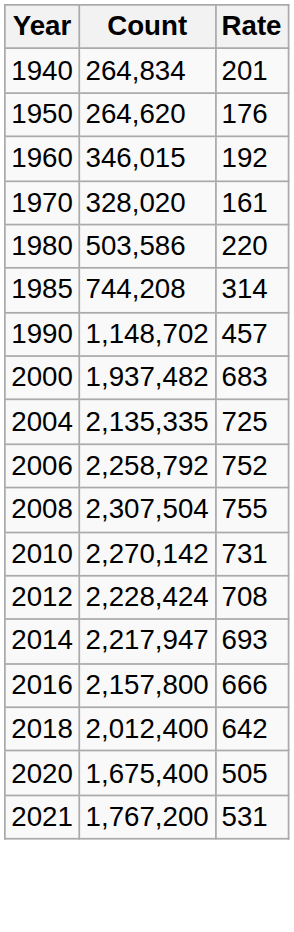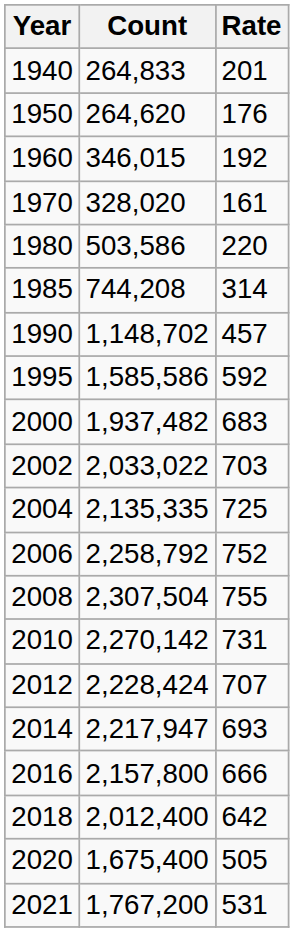 <table class="wikitable sortable">
 <tr>
 <th>Year</th>
 <th>Count</th>
 <th>Rate</th>
 </tr>
 <tr>
 <td>1940</td>
-<td>264,834</td>
+<td>264,833</td>
 <td>201</td>
 </tr>
 <tr>
 <td>1950</td>
 <td>264,620</td>
 <td>176</td>
 </tr>
 <tr>
 <td>1960</td>
 <td>346,015</td>
 <td>192</td>
 </tr>
 <tr>
 <td>1970</td>
 <td>328,020</td>
 <td>161</td>
 </tr>
 <tr>
 <td>1980</td>
 <td>503,586</td>
 <td>220</td>
 </tr>
 <tr>
 <td>1985</td>
 <td>744,208</td>
 <td>314</td>
 </tr>
 <tr>
 <td>1990</td>
 <td>1,148,702</td>
 <td>457</td>
 </tr>
 <tr>
+<td>1995</td>
+<td>1,585,586</td>
+<td>592</td>
+</tr>
+<tr>
 <td>2000</td>
 <td>1,937,482</td>
 <td>683</td>
+</tr>
+<tr>
+<td>2002</td>
+<td>2,033,022</td>
+<td>703</td>
 </tr>
 <tr>
 <td>2004</td>
 <td>2,135,335</td>
 <td>725</td>
 </tr>
 <tr>
 <td>2006</td>
 <td>2,258,792</td>
 <td>752</td>
 </tr>
 <tr>
 <td>2008</td>
 <td>2,307,504</td>
 <td>755</td>
 </tr>
 <tr>
 <td>2010</td>
 <td>2,270,142</td>
 <td>731</td>
 </tr>
 <tr>
 <td>2012</td>
 <td>2,228,424</td>
-<td>708</td>
+<td>707</td>
 </tr>
 <tr>
 <td>2014</td>
 <td>2,217,947</td>
 <td>693</td>
 </tr>
 <tr>
 <td>2016</td>
 <td>2,157,800</td>
 <td>666</td>
 </tr>
 <tr>
 <td>2018</td>
 <td>2,012,400</td>
 <td>642</td>
 </tr>
 <tr>
 <td>2020</td>
 <td>1,675,400</td>
 <td>505</td>
 </tr>
 <tr>
 <td>2021</td>
 <td>1,767,200</td>
 <td>531</td>
 </tr>
 </table>
